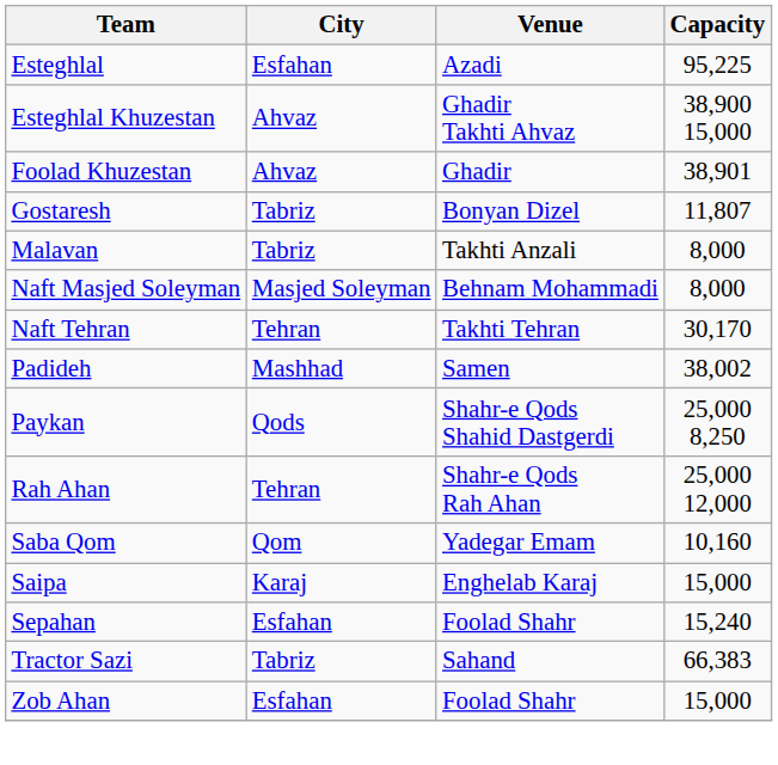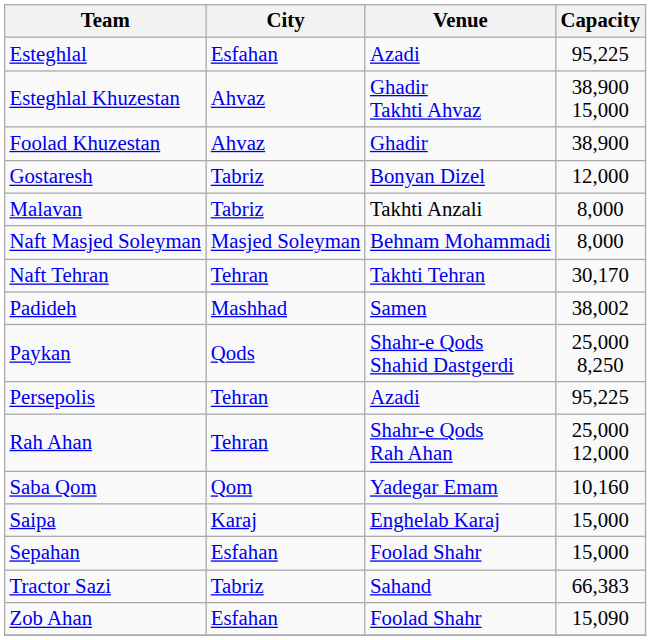 <table class="wikitable sortable">
 <tr>
 <th>Team</th>
 <th>City</th>
 <th>Venue</th>
 <th>Capacity</th>
 </tr>
 <tr>
 <td><a href='#'>Esteghlal</a></td>
 <td><a href='#'>Esfahan</a></td>
 <td><a href='#'>Azadi</a></td>
 <td style="text-align:center;">95,225</td>
 </tr>
 <tr>
 <td><a href='#'>Esteghlal Khuzestan</a></td>
 <td><a href='#'>Ahvaz</a></td>
 <td><a href='#'>Ghadir</a> <br> <a href='#'>Takhti Ahvaz</a></td>
 <td style="text-align:center;">38,900 <br> 15,000</td>
 </tr>
 <tr>
 <td><a href='#'>Foolad Khuzestan</a></td>
 <td><a href='#'>Ahvaz</a></td>
 <td><a href='#'>Ghadir</a></td>
-<td style="text-align:center;">38,901</td>
+<td style="text-align:center;">38,900</td>
 </tr>
 <tr>
 <td><a href='#'>Gostaresh</a></td>
 <td><a href='#'>Tabriz</a></td>
 <td><a href='#'>Bonyan Dizel</a></td>
-<td style="text-align:center;">11,807</td>
+<td style="text-align:center;">12,000</td>
 </tr>
 <tr>
 <td><a href='#'>Malavan</a></td>
 <td><a href='#'>Tabriz</a></td>
 <td>Takhti Anzali</td>
 <td style="text-align:center;">8,000</td>
 </tr>
 <tr>
 <td><a href='#'>Naft Masjed Soleyman</a></td>
 <td><a href='#'>Masjed Soleyman</a></td>
 <td><a href='#'>Behnam Mohammadi</a></td>
 <td style="text-align:center;">8,000</td>
 </tr>
 <tr>
 <td><a href='#'>Naft Tehran</a></td>
 <td><a href='#'>Tehran</a></td>
 <td><a href='#'>Takhti Tehran</a></td>
 <td style="text-align:center;">30,170</td>
 </tr>
 <tr>
 <td><a href='#'>Padideh</a></td>
 <td><a href='#'>Mashhad</a></td>
 <td><a href='#'>Samen</a></td>
 <td style="text-align:center;">38,002</td>
 </tr>
 <tr>
 <td><a href='#'>Paykan</a></td>
 <td><a href='#'>Qods</a></td>
 <td><a href='#'>Shahr-e Qods</a> <br> <a href='#'>Shahid Dastgerdi</a></td>
 <td style="text-align:center;">25,000 <br> 8,250</td>
 </tr>
 <tr>
+<td><a href='#'>Persepolis</a></td>
+<td><a href='#'>Tehran</a></td>
+<td><a href='#'>Azadi</a></td>
+<td style="text-align:center;">95,225</td>
+</tr>
+<tr>
 <td><a href='#'>Rah Ahan</a></td>
 <td><a href='#'>Tehran</a></td>
 <td><a href='#'>Shahr-e Qods</a> <br> <a href='#'>Rah Ahan</a></td>
 <td style="text-align:center;">25,000 <br> 12,000</td>
 </tr>
 <tr>
 <td><a href='#'>Saba Qom</a></td>
 <td><a href='#'>Qom</a></td>
 <td><a href='#'>Yadegar Emam</a></td>
 <td style="text-align:center;">10,160</td>
 </tr>
 <tr>
 <td><a href='#'>Saipa</a></td>
 <td><a href='#'>Karaj</a></td>
 <td><a href='#'>Enghelab Karaj</a></td>
 <td style="text-align:center;">15,000</td>
 </tr>
 <tr>
 <td><a href='#'>Sepahan</a></td>
 <td><a href='#'>Esfahan</a></td>
 <td><a href='#'>Foolad Shahr</a></td>
-<td style="text-align:center;">15,240</td>
+<td style="text-align:center;">15,000</td>
 </tr>
 <tr>
 <td><a href='#'>Tractor Sazi</a></td>
 <td><a href='#'>Tabriz</a></td>
 <td><a href='#'>Sahand</a></td>
 <td style="text-align:center;">66,383</td>
 </tr>
 <tr>
 <td><a href='#'>Zob Ahan</a></td>
 <td><a href='#'>Esfahan</a></td>
 <td><a href='#'>Foolad Shahr</a></td>
-<td style="text-align:center;">15,000</td>
+<td style="text-align:center;">15,090</td>
 </tr>
 <tr>
 </tr>
 </table>
